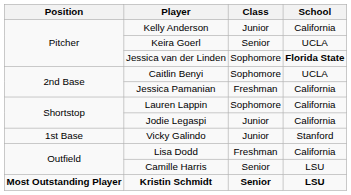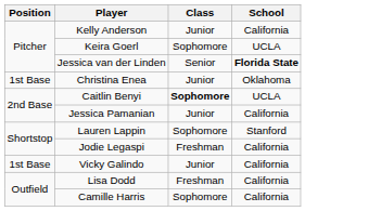 <table class="wikitable">
 <tr style="text-align:center; background:#f2f2f2;">
 <th>Position</th>
 <th>Player</th>
 <th>Class</th>
 <th>School</th>
 </tr>
 <tr align=center>
 <td rowspan=3>Pitcher</td>
 <td>Kelly Anderson</td>
 <td>Junior</td>
 <td>California</td>
 </tr>
 <tr align=center>
 <td>Keira Goerl</td>
-<td>Senior</td>
+<td>Sophomore</td>
 <td>UCLA</td>
 </tr>
 <tr align=center>
 <td>Jessica van der Linden</td>
-<td>Sophomore</td>
+<td>Senior</td>
 <td><strong>Florida State</strong></td>
+</tr>
+<tr align=center>
+<td>1st Base</td>
+<td>Christina Enea</td>
+<td>Junior</td>
+<td>Oklahoma</td>
 </tr>
 <tr align=center>
 <td rowspan=2>2nd Base</td>
 <td>Caitlin Benyi</td>
-<td>Sophomore</td>
+<td><strong>Sophomore</strong></td>
 <td>UCLA</td>
 </tr>
 <tr align=center>
 <td>Jessica Pamanian</td>
-<td>Freshman</td>
+<td>Junior</td>
 <td>California</td>
 </tr>
 <tr align=center>
 <td rowspan=2>Shortstop</td>
 <td>Lauren Lappin</td>
 <td>Sophomore</td>
-<td>California</td>
+<td>Stanford</td>
 </tr>
 <tr align=center>
 <td>Jodie Legaspi</td>
-<td>Junior</td>
+<td>Freshman</td>
 <td>California</td>
 </tr>
 <tr align=center>
 <td>1st Base</td>
 <td>Vicky Galindo</td>
 <td>Junior</td>
-<td>Stanford</td>
+<td>California</td>
 </tr>
 <tr align=center>
 <td rowspan=2>Outfield</td>
 <td>Lisa Dodd</td>
 <td>Freshman</td>
 <td>California</td>
 </tr>
 <tr align=center>
 <td>Camille Harris</td>
-<td>Senior</td>
-<td>LSU</td>
-</tr>
-<tr align=center>
-<td><strong>Most Outstanding Player</strong></td>
-<td><strong>Kristin Schmidt</strong></td>
-<td><strong>Senior</strong></td>
-<td><strong>LSU</strong></td>
+<td>Sophomore</td>
+<td>California</td>
 </tr>
 </table>
